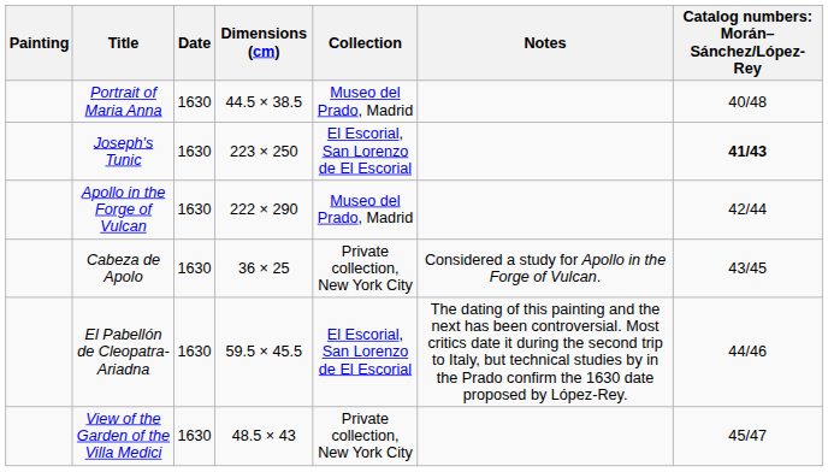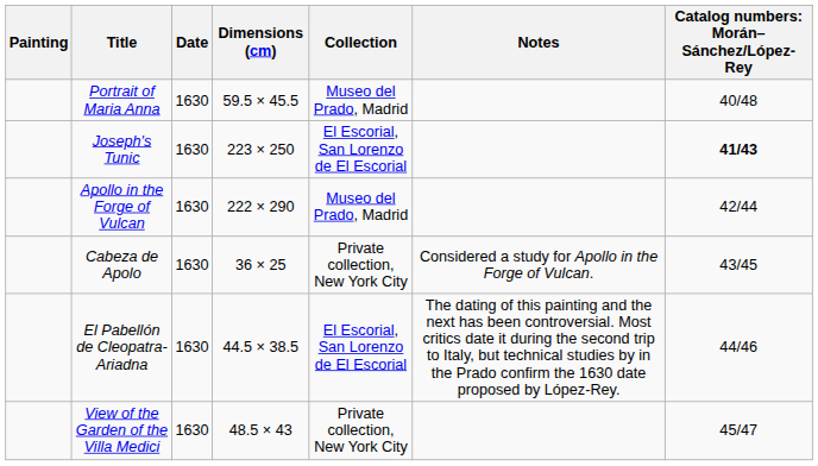 <table class="sortable wikitable" style="margin-left:0.5em; text-align:center">
 <tr>
 <th>Painting</th>
 <th>Title</th>
 <th>Date</th>
 <th>Dimensions (<a href='#'>cm</a>)</th>
 <th>Collection</th>
 <th>Notes</th>
 <th>Catalog numbers: Morán–Sánchez/López-Rey</th>
 </tr>
 <tr>
 <td></td>
 <td><em><a href='#'>Portrait of Maria Anna</a></em></td>
 <td>1630</td>
-<td>44.5 × 38.5</td>
+<td>59.5 × 45.5</td>
 <td><a href='#'>Museo del Prado</a>, Madrid</td>
 <td></td>
 <td>40/48</td>
 </tr>
 <tr>
 <td></td>
 <td><em><a href='#'>Joseph's Tunic</a></em></td>
 <td>1630</td>
 <td>223 × 250</td>
 <td><a href='#'>El Escorial</a>, <a href='#'>San Lorenzo de El Escorial</a></td>
 <td></td>
 <td><strong>41/43</strong></td>
 </tr>
 <tr>
 <td></td>
 <td><em><a href='#'>Apollo in the Forge of Vulcan</a></em></td>
 <td>1630</td>
 <td>222 × 290</td>
 <td><a href='#'>Museo del Prado</a>, Madrid</td>
 <td></td>
 <td>42/44</td>
 </tr>
 <tr>
 <td></td>
 <td><em>Cabeza de Apolo</em></td>
 <td>1630</td>
 <td>36 × 25</td>
 <td>Private collection, New York City</td>
 <td>Considered a study for <em>Apollo in the Forge of Vulcan</em>.</td>
 <td>43/45</td>
 </tr>
 <tr>
 <td></td>
 <td><em>El Pabellón de Cleopatra-Ariadna</em></td>
 <td>1630</td>
-<td>59.5 × 45.5</td>
+<td>44.5 × 38.5</td>
 <td><a href='#'>El Escorial</a>, <a href='#'>San Lorenzo de El Escorial</a></td>
 <td>The dating of this painting and the next has been controversial. Most critics date it during the second trip to Italy, but technical studies by in the Prado confirm the 1630 date proposed by López-Rey.</td>
 <td>44/46</td>
 </tr>
 <tr>
 <td></td>
 <td><em><a href='#'>View of the Garden of the Villa Medici</a></em></td>
 <td>1630</td>
 <td>48.5 × 43</td>
 <td>Private collection, New York City</td>
 <td></td>
 <td>45/47</td>
 </tr>
 </table>
